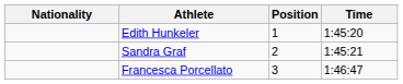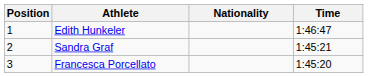 <table class="wikitable sortable" border="1"  style="font-size:95%;" width=40%>
 <tr>
+<th width="10%">Position</th>
+<th width="40%">Athlete</th>
 <th width="30%">Nationality</th>
-<th width="40%">Athlete</th>
-<th width="10%">Position</th>
 <th width="20%">Time</th>
 </tr>
 <tr>
+<td>1</td>
+<td><a href='#'>Edith Hunkeler</a></td>
 <td></td>
-<td><a href='#'>Edith Hunkeler</a></td>
-<td>1</td>
-<td>1:45:20</td>
+<td>1:46:47</td>
 </tr>
 <tr>
+<td>2</td>
+<td><a href='#'>Sandra Graf</a></td>
 <td></td>
-<td><a href='#'>Sandra Graf</a></td>
-<td>2</td>
 <td>1:45:21</td>
 </tr>
 <tr>
+<td>3</td>
+<td><a href='#'>Francesca Porcellato</a></td>
 <td></td>
-<td><a href='#'>Francesca Porcellato</a></td>
-<td>3</td>
-<td>1:46:47</td>
+<td>1:45:20</td>
 </tr>
 </table>
